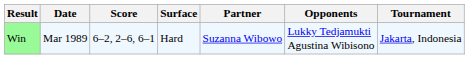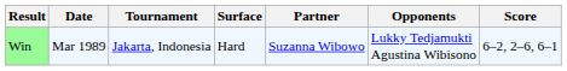 <table class="sortable wikitable" style=font-size:97%>
 <tr>
 <th>Result</th>
 <th>Date</th>
-<th>Score</th>
+<th>Tournament</th>
 <th>Surface</th>
 <th>Partner</th>
 <th>Opponents</th>
-<th>Tournament</th>
+<th>Score</th>
 </tr>
 <tr style="background:#f0f8ff;">
 <td style="background:#98fb98;">Win</td>
 <td>Mar 1989</td>
-<td>6–2, 2–6, 6–1</td>
+<td><a href='#'>Jakarta</a>, Indonesia</td>
 <td>Hard</td>
 <td> <a href='#'>Suzanna Wibowo</a></td>
 <td> <a href='#'>Lukky Tedjamukti</a> <br>  Agustina Wibisono</td>
-<td><a href='#'>Jakarta</a>, Indonesia</td>
+<td>6–2, 2–6, 6–1</td>
 </tr>
 </table>
